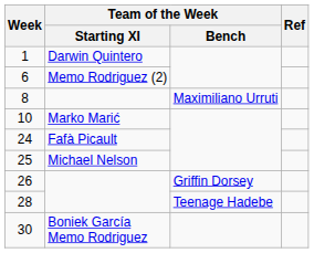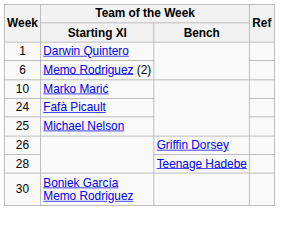 <table class="wikitable">
 <tr>
 <th rowspan="2">Week</th>
 <th colspan="2">Team of the Week</th>
 <th rowspan="2">Ref</th>
 </tr>
 <tr>
 <th>Starting XI</th>
 <th>Bench</th>
 </tr>
 <tr>
 <td style="text-align: center;">1</td>
 <td> <a href='#'>Darwin Quintero</a></td>
 <td rowspan="2"></td>
 <td style="text-align: center;"></td>
 </tr>
 <tr>
 <td style="text-align: center;">6</td>
 <td> <a href='#'>Memo Rodriguez</a> (2)</td>
-<td style="text-align: center;"></td>
-</tr>
-<tr>
-<td style="text-align: center;">8</td>
-<td></td>
-<td> <a href='#'>Maximiliano Urruti</a></td>
 <td style="text-align: center;"></td>
 </tr>
 <tr>
 <td style="text-align: center;">10</td>
 <td> <a href='#'>Marko Marić</a></td>
 <td rowspan="3"></td>
 <td style="text-align: center;"></td>
 </tr>
 <tr>
 <td style="text-align: center;">24</td>
 <td> <a href='#'>Fafà Picault</a></td>
 <td style="text-align: center;"></td>
 </tr>
 <tr>
 <td style="text-align: center;">25</td>
 <td> <a href='#'>Michael Nelson</a></td>
 <td style="text-align: center;"></td>
 </tr>
 <tr>
 <td style="text-align: center;">26</td>
 <td rowspan="2"></td>
 <td> <a href='#'>Griffin Dorsey</a></td>
 <td style="text-align: center;"></td>
 </tr>
 <tr>
 <td style="text-align: center;">28</td>
 <td> <a href='#'>Teenage Hadebe</a></td>
 <td style="text-align: center;"></td>
 </tr>
 <tr>
 <td style="text-align: center;">30</td>
 <td> <a href='#'>Boniek García</a><br> <a href='#'>Memo Rodriguez</a></td>
 <td></td>
 <td style="text-align: center;"></td>
 </tr>
 </table>
